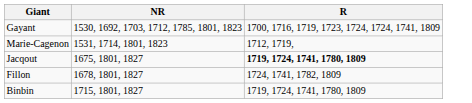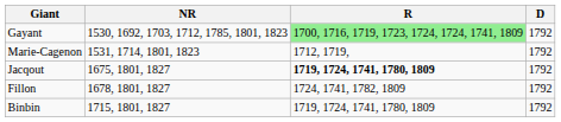 <table class="wikitable">
 <tr>
 <th>Giant</th>
 <th>NR</th>
 <th>R</th>
+<th>D</th>
 </tr>
 <tr>
 <td>Gayant</td>
 <td>1530, 1692, 1703, 1712, 1785, 1801, 1823</td>
-<td>1700, 1716, 1719, 1723, 1724, 1724, 1741, 1809</td>
+<td style="background: lightgreen;">1700, 1716, 1719, 1723, 1724, 1724, 1741, 1809</td>
+<td>1792</td>
 </tr>
 <tr>
 <td>Marie-Cagenon</td>
 <td>1531, 1714, 1801, 1823</td>
 <td>1712, 1719,</td>
+<td>1792</td>
 </tr>
 <tr>
 <td>Jacqout</td>
 <td>1675, 1801, 1827</td>
 <td><strong>1719, 1724, 1741, 1780, 1809</strong></td>
+<td>1792</td>
 </tr>
 <tr>
 <td>Fillon</td>
 <td>1678, 1801, 1827</td>
 <td>1724, 1741, 1782, 1809</td>
+<td>1792</td>
 </tr>
 <tr>
 <td>Binbin</td>
 <td>1715, 1801, 1827</td>
 <td>1719, 1724, 1741, 1780, 1809</td>
+<td>1792</td>
 </tr>
 </table>
